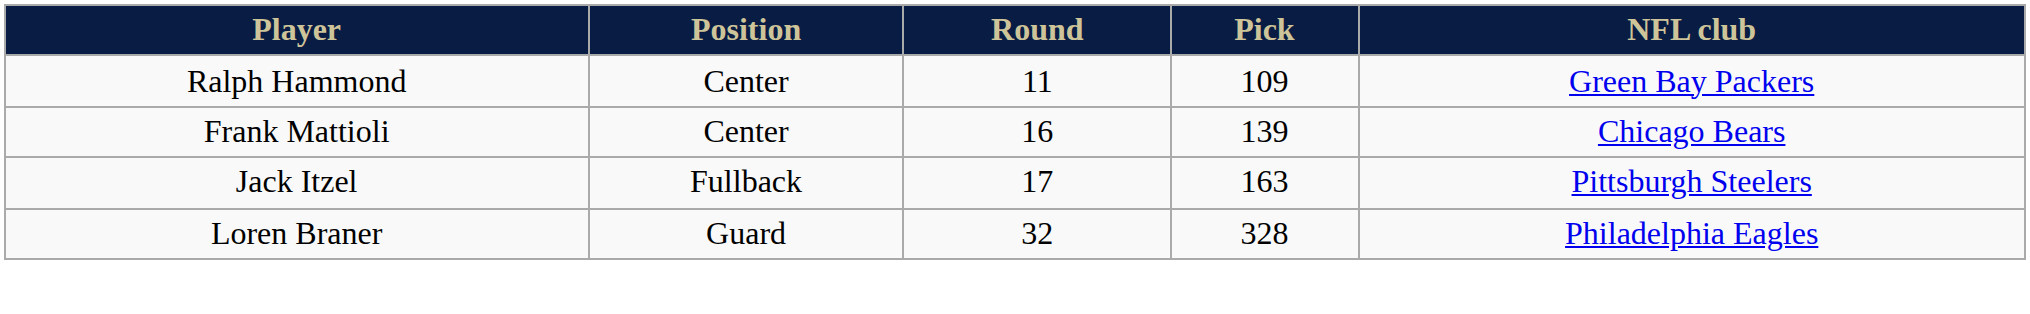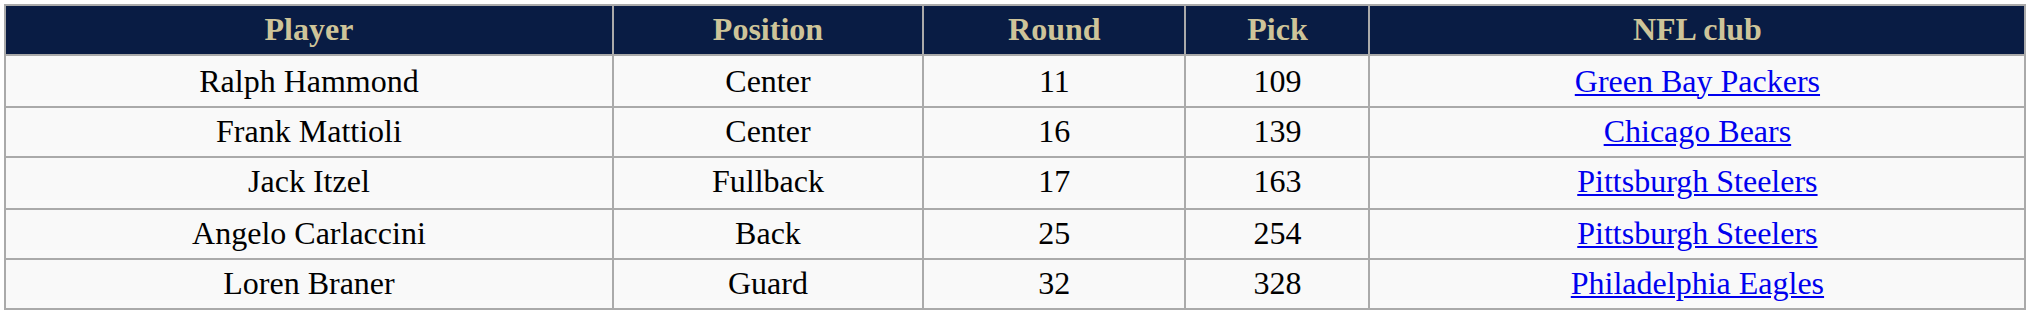 <table class="wikitable" width="80%">
 <tr align="center"  style="background:#091C44;color:#CEC499;">
 <td><strong>Player</strong></td>
 <td><strong>Position</strong></td>
 <td><strong>Round</strong></td>
 <td><strong>Pick</strong></td>
 <td><strong>NFL club</strong></td>
 </tr>
 <tr align="center" bgcolor="">
 <td>Ralph Hammond</td>
 <td>Center</td>
 <td>11</td>
 <td>109</td>
 <td><a href='#'>Green Bay Packers</a></td>
 </tr>
 <tr align="center" bgcolor="">
 <td>Frank Mattioli</td>
 <td>Center</td>
 <td>16</td>
 <td>139</td>
 <td><a href='#'>Chicago Bears</a></td>
 </tr>
 <tr align="center" bgcolor="">
 <td>Jack Itzel</td>
 <td>Fullback</td>
 <td>17</td>
 <td>163</td>
 <td><a href='#'>Pittsburgh Steelers</a></td>
 </tr>
 <tr align="center" bgcolor="">
+<td>Angelo Carlaccini</td>
+<td>Back</td>
+<td>25</td>
+<td>254</td>
+<td><a href='#'>Pittsburgh Steelers</a></td>
+</tr>
+<tr align="center" bgcolor="">
 <td>Loren Braner</td>
 <td>Guard</td>
 <td>32</td>
 <td>328</td>
 <td><a href='#'>Philadelphia Eagles</a></td>
 </tr>
 <tr align="center" bgcolor="">
 </tr>
 </table>
